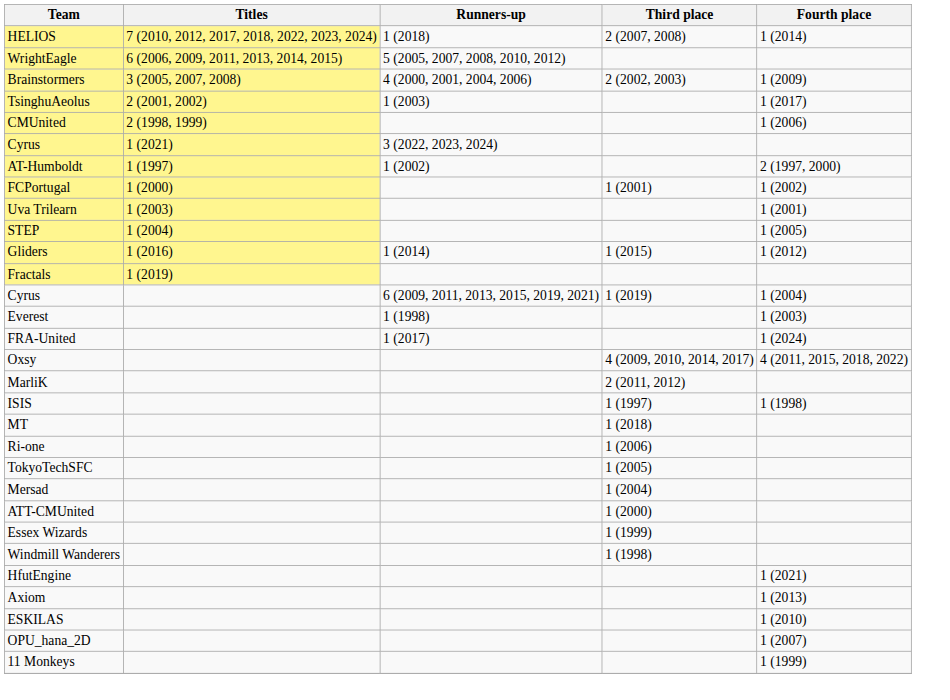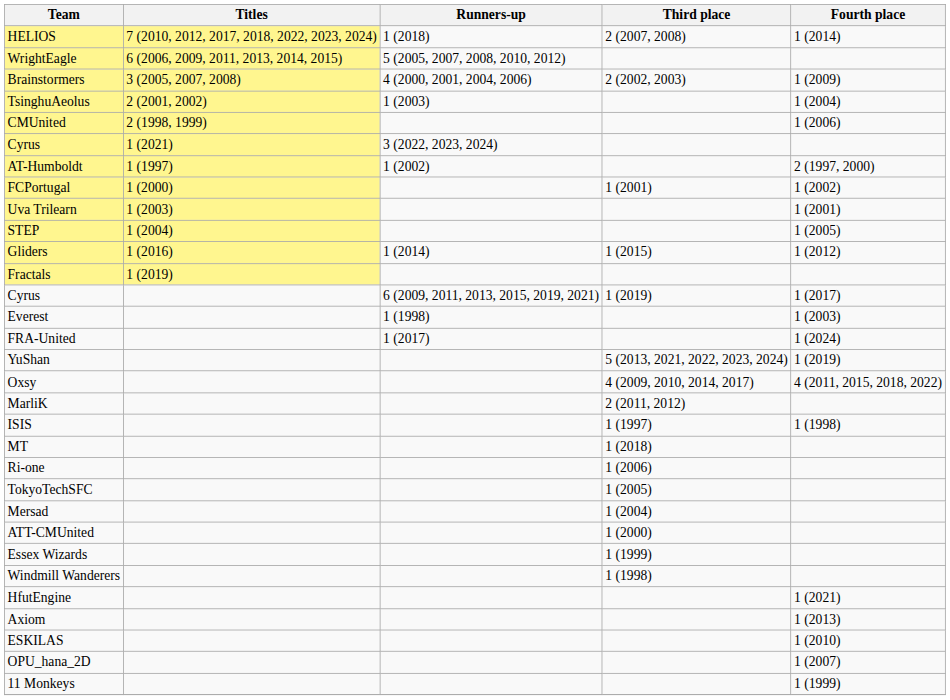 <table class="wikitable sortable">
 <tr>
 <th>Team</th>
 <th>Titles</th>
 <th>Runners-up</th>
 <th>Third place</th>
 <th>Fourth place</th>
 </tr>
 <tr>
 <td style="background:#fff68f"> HELIOS</td>
 <td style="background:#fff68f">7 (2010, 2012, 2017, 2018, 2022, 2023, 2024)</td>
 <td>1 (2018)</td>
 <td>2 (2007, 2008)</td>
 <td>1 (2014)</td>
 </tr>
 <tr>
 <td style="background:#fff68f"> WrightEagle</td>
 <td style="background:#fff68f">6 (2006, 2009, 2011, 2013, 2014, 2015)</td>
 <td>5 (2005, 2007, 2008, 2010, 2012)</td>
 <td></td>
 <td></td>
 </tr>
 <tr>
 <td style="background:#fff68f"> Brainstormers</td>
 <td style="background:#fff68f">3 (2005, 2007, 2008)</td>
 <td>4 (2000, 2001, 2004, 2006)</td>
 <td>2 (2002, 2003)</td>
 <td>1 (2009)</td>
 </tr>
 <tr>
 <td style="background:#fff68f"> TsinghuAeolus</td>
 <td style="background:#fff68f">2 (2001, 2002)</td>
 <td>1 (2003)</td>
 <td></td>
-<td>1 (2017)</td>
+<td>1 (2004)</td>
 </tr>
 <tr>
 <td style="background:#fff68f"> CMUnited</td>
 <td style="background:#fff68f">2 (1998, 1999)</td>
 <td></td>
 <td></td>
 <td>1 (2006)</td>
 </tr>
 <tr>
 <td style="background:#fff68f"> Cyrus</td>
 <td style="background:#fff68f">1 (2021)</td>
 <td>3 (2022, 2023, 2024)</td>
 <td></td>
 <td></td>
 </tr>
 <tr>
 <td style="background:#fff68f">  AT-Humboldt</td>
 <td style="background:#fff68f">1 (1997)</td>
 <td>1 (2002)</td>
 <td></td>
 <td>2 (1997, 2000)</td>
 </tr>
 <tr>
 <td style="background:#fff68f"> FCPortugal</td>
 <td style="background:#fff68f">1 (2000)</td>
 <td></td>
 <td>1 (2001)</td>
 <td>1 (2002)</td>
 </tr>
 <tr>
 <td style="background:#fff68f"> Uva Trilearn</td>
 <td style="background:#fff68f">1 (2003)</td>
 <td></td>
 <td></td>
 <td>1 (2001)</td>
 </tr>
 <tr>
 <td style="background:#fff68f"> STEP</td>
 <td style="background:#fff68f">1 (2004)</td>
 <td></td>
 <td></td>
 <td>1 (2005)</td>
 </tr>
 <tr>
 <td style="background:#fff68f"> Gliders</td>
 <td style="background:#fff68f">1 (2016)</td>
 <td>1 (2014)</td>
 <td>1 (2015)</td>
 <td>1 (2012)</td>
 </tr>
 <tr>
 <td style="background:#fff68f"> Fractals</td>
 <td style="background:#fff68f">1 (2019)</td>
 <td></td>
 <td></td>
 <td></td>
 </tr>
 <tr>
 <td> Cyrus</td>
 <td></td>
 <td>6 (2009, 2011, 2013, 2015, 2019, 2021)</td>
 <td>1 (2019)</td>
-<td>1 (2004)</td>
+<td>1 (2017)</td>
 </tr>
 <tr>
 <td> Everest</td>
 <td></td>
 <td>1 (1998)</td>
 <td></td>
 <td>1 (2003)</td>
 </tr>
 <tr>
 <td>  FRA-United</td>
 <td></td>
 <td>1 (2017)</td>
 <td></td>
 <td>1 (2024)</td>
+</tr>
+<tr>
+<td> YuShan</td>
+<td></td>
+<td></td>
+<td>5 (2013, 2021, 2022, 2023, 2024)</td>
+<td>1 (2019)</td>
 </tr>
 <tr>
 <td> Oxsy</td>
 <td></td>
 <td></td>
 <td>4 (2009, 2010, 2014, 2017)</td>
 <td>4 (2011, 2015, 2018, 2022)</td>
 </tr>
 <tr>
 <td> MarliK</td>
 <td></td>
 <td></td>
 <td>2 (2011, 2012)</td>
 <td></td>
 </tr>
 <tr>
 <td> ISIS</td>
 <td></td>
 <td></td>
 <td>1 (1997)</td>
 <td>1 (1998)</td>
 </tr>
 <tr>
 <td> MT</td>
 <td></td>
 <td></td>
 <td>1 (2018)</td>
 <td></td>
 </tr>
 <tr>
 <td> Ri-one</td>
 <td></td>
 <td></td>
 <td>1 (2006)</td>
 <td></td>
 </tr>
 <tr>
 <td> TokyoTechSFC</td>
 <td></td>
 <td></td>
 <td>1 (2005)</td>
 <td></td>
 </tr>
 <tr>
 <td> Mersad</td>
 <td></td>
 <td></td>
 <td>1 (2004)</td>
 <td></td>
 </tr>
 <tr>
 <td> ATT-CMUnited</td>
 <td></td>
 <td></td>
 <td>1 (2000)</td>
 <td></td>
 </tr>
 <tr>
 <td> Essex Wizards</td>
 <td></td>
 <td></td>
 <td>1 (1999)</td>
 <td></td>
 </tr>
 <tr>
 <td> Windmill Wanderers</td>
 <td></td>
 <td></td>
 <td>1 (1998)</td>
 <td></td>
 </tr>
 <tr>
 <td> HfutEngine</td>
 <td></td>
 <td></td>
 <td></td>
 <td>1 (2021)</td>
 </tr>
 <tr>
 <td> Axiom</td>
 <td></td>
 <td></td>
 <td></td>
 <td>1 (2013)</td>
 </tr>
 <tr>
 <td> ESKILAS</td>
 <td></td>
 <td></td>
 <td></td>
 <td>1 (2010)</td>
 </tr>
 <tr>
 <td> OPU_hana_2D</td>
 <td></td>
 <td></td>
 <td></td>
 <td>1 (2007)</td>
 </tr>
 <tr>
 <td> 11 Monkeys</td>
 <td></td>
 <td></td>
 <td></td>
 <td>1 (1999)</td>
 </tr>
 <tr>
 </tr>
 </table>
